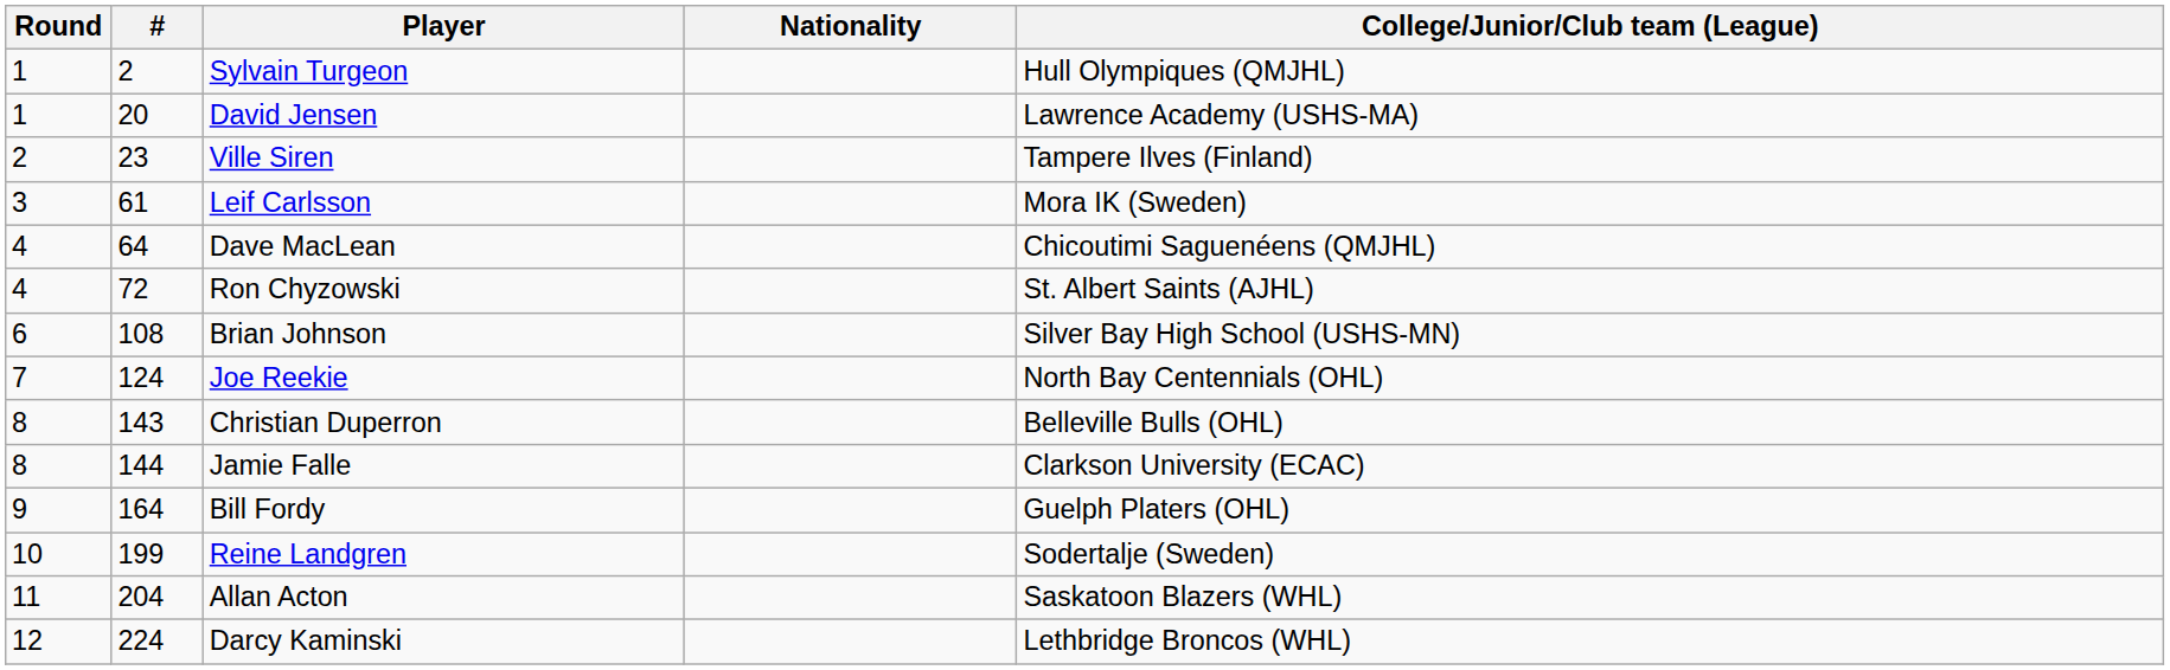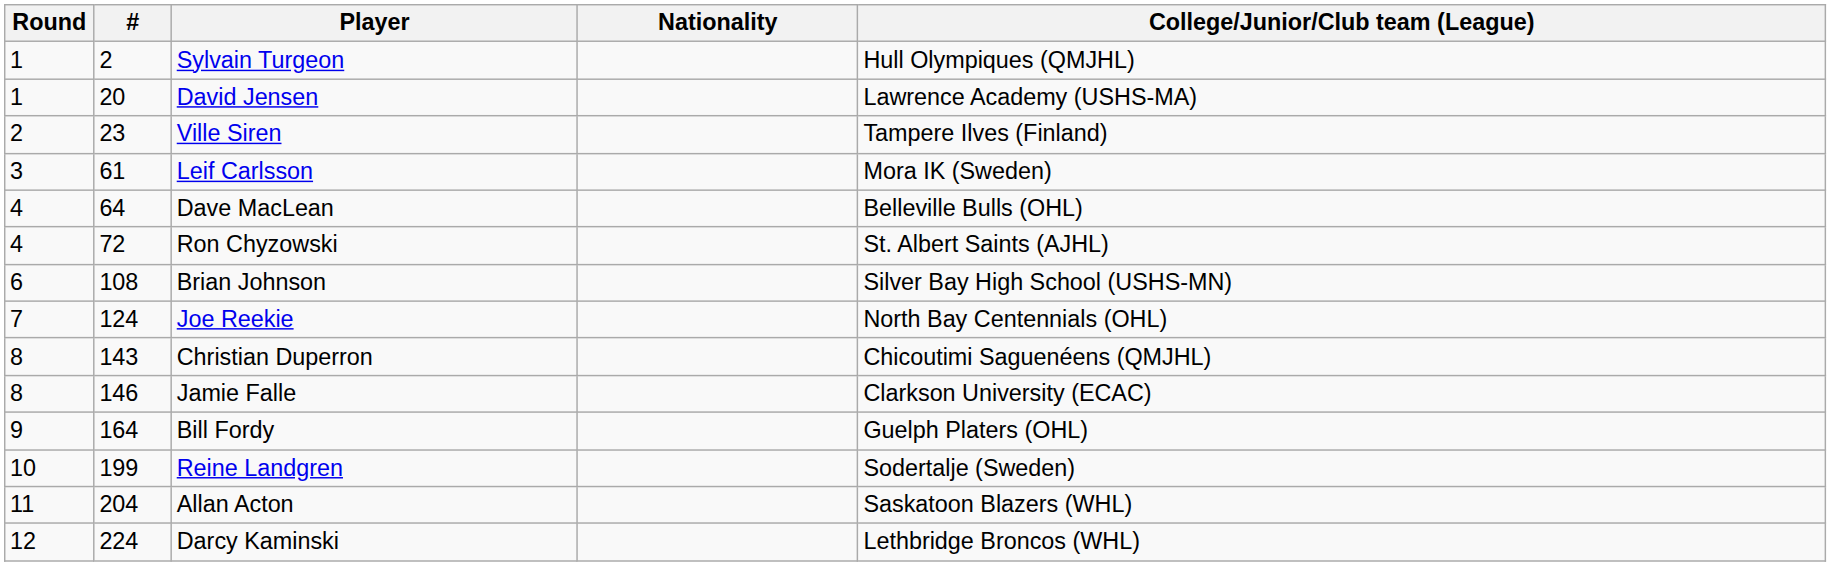 <table class="wikitable">
 <tr align="center">
 <th bgcolor="#DDDDFF" width="4.0%">Round</th>
 <th bgcolor="#DDDDFF" width="4.0%">#</th>
 <th bgcolor="#DDDDFF" width="21.0%">Player</th>
 <th bgcolor="#DDDDFF" width="14.5%">Nationality</th>
 <th bgcolor="#DDDDFF" width="50.0%">College/Junior/Club team (League)</th>
 </tr>
 <tr>
 <td>1</td>
 <td>2</td>
 <td><a href='#'>Sylvain Turgeon</a></td>
 <td></td>
 <td>Hull Olympiques (QMJHL)</td>
 </tr>
 <tr>
 <td>1</td>
 <td>20</td>
 <td><a href='#'>David Jensen</a></td>
 <td></td>
 <td>Lawrence Academy (USHS-MA)</td>
 </tr>
 <tr>
 <td>2</td>
 <td>23</td>
 <td><a href='#'>Ville Siren</a></td>
 <td></td>
 <td>Tampere Ilves (Finland)</td>
 </tr>
 <tr>
 <td>3</td>
 <td>61</td>
 <td><a href='#'>Leif Carlsson</a></td>
 <td></td>
 <td>Mora IK (Sweden)</td>
 </tr>
 <tr>
 <td>4</td>
 <td>64</td>
 <td>Dave MacLean</td>
 <td></td>
-<td>Chicoutimi Saguenéens (QMJHL)</td>
+<td>Belleville Bulls (OHL)</td>
 </tr>
 <tr>
 <td>4</td>
 <td>72</td>
 <td>Ron Chyzowski</td>
 <td></td>
 <td>St. Albert Saints (AJHL)</td>
 </tr>
 <tr>
 <td>6</td>
 <td>108</td>
 <td>Brian Johnson</td>
 <td></td>
 <td>Silver Bay High School (USHS-MN)</td>
 </tr>
 <tr>
 <td>7</td>
 <td>124</td>
 <td><a href='#'>Joe Reekie</a></td>
 <td></td>
 <td>North Bay Centennials (OHL)</td>
 </tr>
 <tr>
 <td>8</td>
 <td>143</td>
 <td>Christian Duperron</td>
 <td></td>
-<td>Belleville Bulls (OHL)</td>
+<td>Chicoutimi Saguenéens (QMJHL)</td>
 </tr>
 <tr>
 <td>8</td>
-<td>144</td>
+<td>146</td>
 <td>Jamie Falle</td>
 <td></td>
 <td>Clarkson University (ECAC)</td>
 </tr>
 <tr>
 <td>9</td>
 <td>164</td>
 <td>Bill Fordy</td>
 <td></td>
 <td>Guelph Platers (OHL)</td>
 </tr>
 <tr>
 <td>10</td>
 <td>199</td>
 <td><a href='#'>Reine Landgren</a></td>
 <td></td>
 <td>Sodertalje (Sweden)</td>
 </tr>
 <tr>
 <td>11</td>
 <td>204</td>
 <td>Allan Acton</td>
 <td></td>
 <td>Saskatoon Blazers (WHL)</td>
 </tr>
 <tr>
 <td>12</td>
 <td>224</td>
 <td>Darcy Kaminski</td>
 <td></td>
 <td>Lethbridge Broncos (WHL)</td>
 </tr>
 </table>
